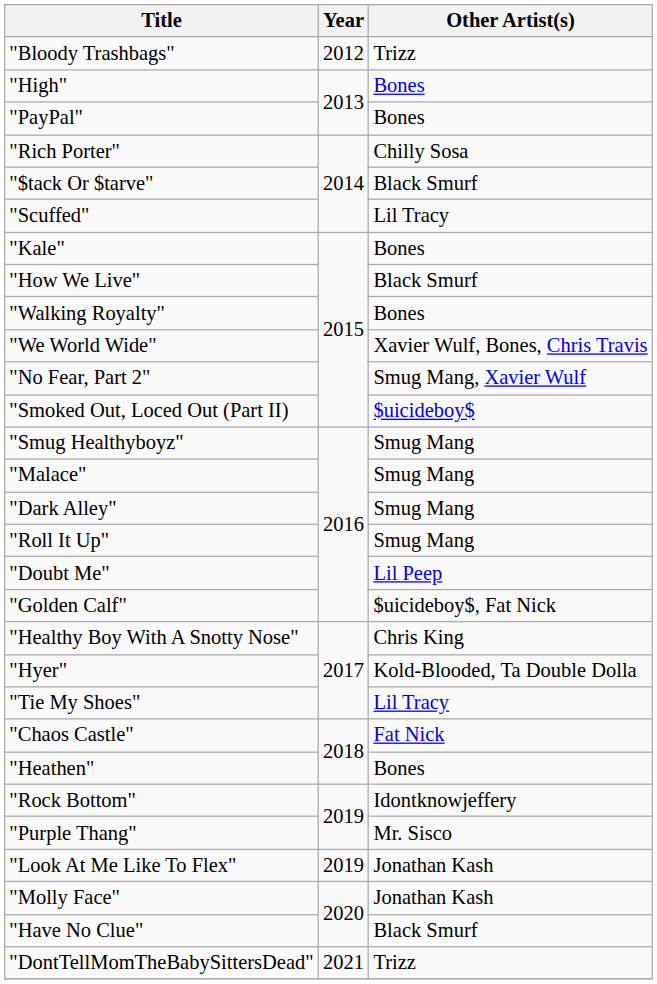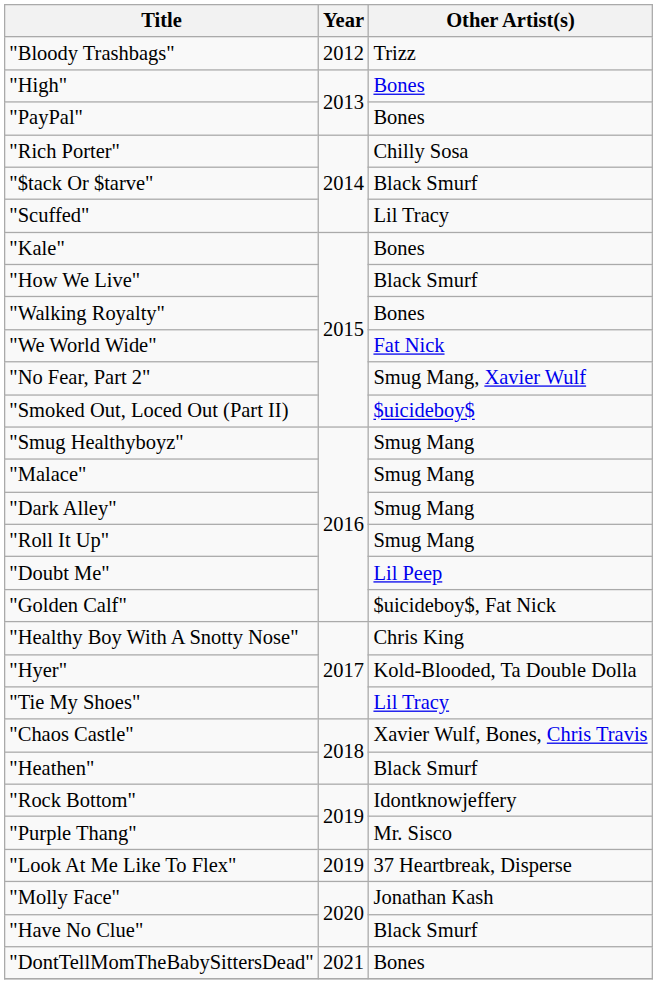 <table class="wikitable">
 <tr>
 <th>Title</th>
 <th>Year</th>
 <th>Other Artist(s)</th>
 </tr>
 <tr>
 <td>"Bloody Trashbags"</td>
 <td>2012</td>
 <td>Trizz</td>
 </tr>
 <tr>
 <td>"High"</td>
 <td rowspan="2">2013</td>
 <td><a href='#'>Bones</a></td>
 </tr>
 <tr>
 <td>"PayPal"</td>
 <td>Bones</td>
 </tr>
 <tr>
 <td>"Rich Porter"</td>
 <td rowspan="3">2014</td>
 <td>Chilly Sosa</td>
 </tr>
 <tr>
 <td>"$tack Or $tarve"</td>
 <td>Black Smurf</td>
 </tr>
 <tr>
 <td>"Scuffed"</td>
 <td>Lil Tracy</td>
 </tr>
 <tr>
 <td>"Kale"</td>
 <td rowspan="6">2015</td>
 <td>Bones</td>
 </tr>
 <tr>
 <td>"How We Live"</td>
 <td>Black Smurf</td>
 </tr>
 <tr>
 <td>"Walking Royalty"</td>
 <td>Bones</td>
 </tr>
 <tr>
 <td>"We World Wide"</td>
-<td>Xavier Wulf, Bones, <a href='#'>Chris Travis</a></td>
+<td><a href='#'>Fat Nick</a></td>
 </tr>
 <tr>
 <td>"No Fear, Part 2"</td>
 <td>Smug Mang, <a href='#'>Xavier Wulf</a></td>
 </tr>
 <tr>
 <td>"Smoked Out, Loced Out (Part II)</td>
 <td><a href='#'>$uicideboy$</a></td>
 </tr>
 <tr>
 <td>"Smug Healthyboyz"</td>
 <td rowspan="6">2016</td>
 <td>Smug Mang</td>
 </tr>
 <tr>
 <td>"Malace"</td>
 <td>Smug Mang</td>
 </tr>
 <tr>
 <td>"Dark Alley"</td>
 <td>Smug Mang</td>
 </tr>
 <tr>
 <td>"Roll It Up"</td>
 <td>Smug Mang</td>
 </tr>
 <tr>
 <td>"Doubt Me"</td>
 <td><a href='#'>Lil Peep</a></td>
 </tr>
 <tr>
 <td>"Golden Calf"</td>
 <td>$uicideboy$, Fat Nick</td>
 </tr>
 <tr>
 <td>"Healthy Boy With A Snotty Nose"</td>
 <td rowspan="3">2017</td>
 <td>Chris King</td>
 </tr>
 <tr>
 <td>"Hyer"</td>
 <td>Kold-Blooded, Ta Double Dolla</td>
 </tr>
 <tr>
 <td>"Tie My Shoes"</td>
 <td><a href='#'>Lil Tracy</a></td>
 </tr>
 <tr>
 <td>"Chaos Castle"</td>
 <td rowspan="2">2018</td>
-<td><a href='#'>Fat Nick</a></td>
+<td>Xavier Wulf, Bones, <a href='#'>Chris Travis</a></td>
 </tr>
 <tr>
 <td>"Heathen"</td>
-<td>Bones</td>
+<td>Black Smurf</td>
 </tr>
 <tr>
 <td>"Rock Bottom"</td>
 <td rowspan="2">2019</td>
 <td>Idontknowjeffery</td>
 </tr>
 <tr>
 <td>"Purple Thang"</td>
 <td>Mr. Sisco</td>
 </tr>
 <tr>
 <td>"Look At Me Like To Flex"</td>
 <td rowspan="1">2019</td>
-<td>Jonathan Kash</td>
+<td>37 Heartbreak, Disperse</td>
 </tr>
 <tr>
 <td>"Molly Face"</td>
 <td rowspan="2">2020</td>
 <td>Jonathan Kash</td>
 </tr>
 <tr>
 <td>"Have No Clue"</td>
 <td>Black Smurf</td>
 </tr>
 <tr>
 <td>"DontTellMomTheBabySittersDead"</td>
 <td rowspan="1">2021</td>
-<td>Trizz</td>
+<td>Bones</td>
 </tr>
 <tr>
 </tr>
 </table>
